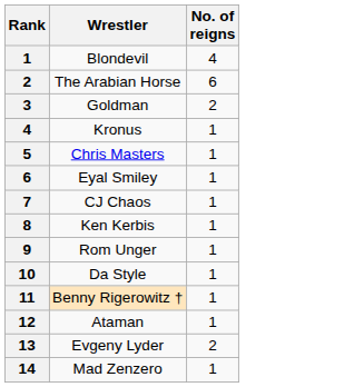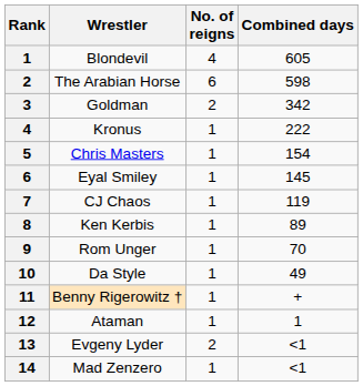 <table class="wikitable sortable" style="text-align: center">
 <tr>
 <th>Rank</th>
 <th>Wrestler</th>
 <th>No. of<br>reigns</th>
+<th data-sort-type="number">Combined days</th>
 </tr>
 <tr>
 <th>1</th>
 <td>Blondevil</td>
 <td>4</td>
+<td>605</td>
 </tr>
 <tr>
 <th>2</th>
 <td>The Arabian Horse</td>
 <td>6</td>
+<td>598</td>
 </tr>
 <tr>
 <th>3</th>
 <td>Goldman</td>
 <td>2</td>
+<td>342</td>
 </tr>
 <tr>
 <th>4</th>
 <td>Kronus</td>
 <td>1</td>
+<td>222</td>
 </tr>
 <tr>
 <th>5</th>
 <td><a href='#'>Chris Masters</a></td>
 <td>1</td>
+<td>154</td>
 </tr>
 <tr>
 <th>6</th>
 <td>Eyal Smiley</td>
 <td>1</td>
+<td>145</td>
 </tr>
 <tr>
 <th>7</th>
 <td>CJ Chaos</td>
 <td>1</td>
+<td>119</td>
 </tr>
 <tr>
 <th>8</th>
 <td>Ken Kerbis</td>
 <td>1</td>
+<td>89</td>
 </tr>
 <tr>
 <th>9</th>
 <td>Rom Unger</td>
 <td>1</td>
+<td>70</td>
 </tr>
 <tr>
 <th>10</th>
 <td>Da Style</td>
 <td>1</td>
+<td>49</td>
 </tr>
 <tr>
 <th>11</th>
 <td style="background-color:#ffe6bd">Benny Rigerowitz †</td>
 <td>1</td>
+<td>+</td>
 </tr>
 <tr>
 <th>12</th>
 <td>Ataman</td>
+<td>1</td>
 <td>1</td>
 </tr>
 <tr>
 <th>13</th>
 <td>Evgeny Lyder</td>
 <td>2</td>
+<td><1</td>
 </tr>
 <tr>
 <th>14</th>
 <td>Mad Zenzero</td>
 <td>1</td>
+<td><1</td>
 </tr>
 </table>
